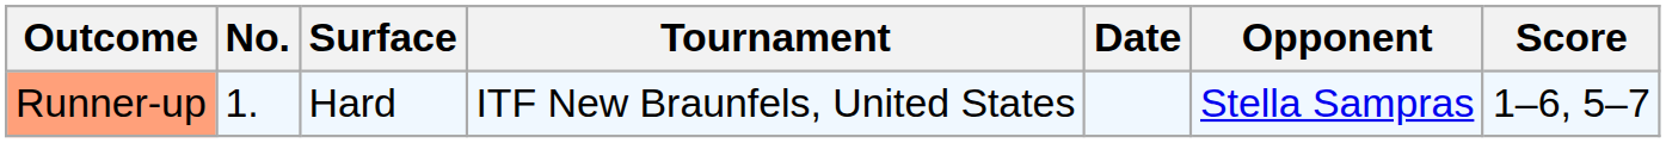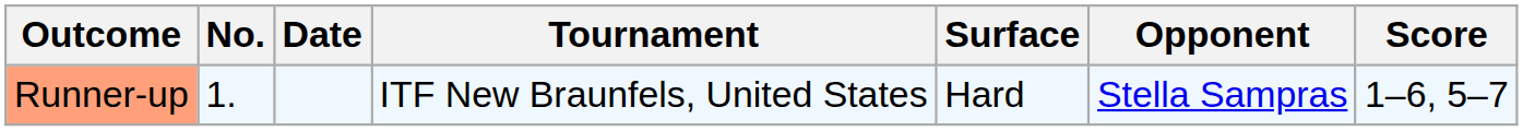 <table class="sortable wikitable" style=font-size:97%>
 <tr>
 <th>Outcome</th>
 <th>No.</th>
+<th>Date</th>
+<th>Tournament</th>
 <th>Surface</th>
-<th>Tournament</th>
-<th>Date</th>
 <th>Opponent</th>
 <th>Score</th>
 </tr>
 <tr style="background:#f0f8ff;">
 <td style="background:#ffa07a;">Runner-up</td>
 <td>1.</td>
+<td></td>
+<td>ITF New Braunfels, United States</td>
 <td>Hard</td>
-<td>ITF New Braunfels, United States</td>
-<td></td>
 <td> <a href='#'>Stella Sampras</a></td>
 <td>1–6, 5–7</td>
 </tr>
 </table>
